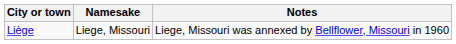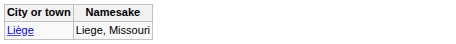 <table class="wikitable">
 <tr>
 <th>City or town</th>
 <th>Namesake</th>
-<th>Notes</th>
 </tr>
 <tr>
 <td><a href='#'>Liège</a></td>
 <td>Liege, Missouri</td>
-<td> Liege, Missouri was annexed by <a href='#'>Bellflower, Missouri</a> in 1960</td>
 </tr>
 </table>
